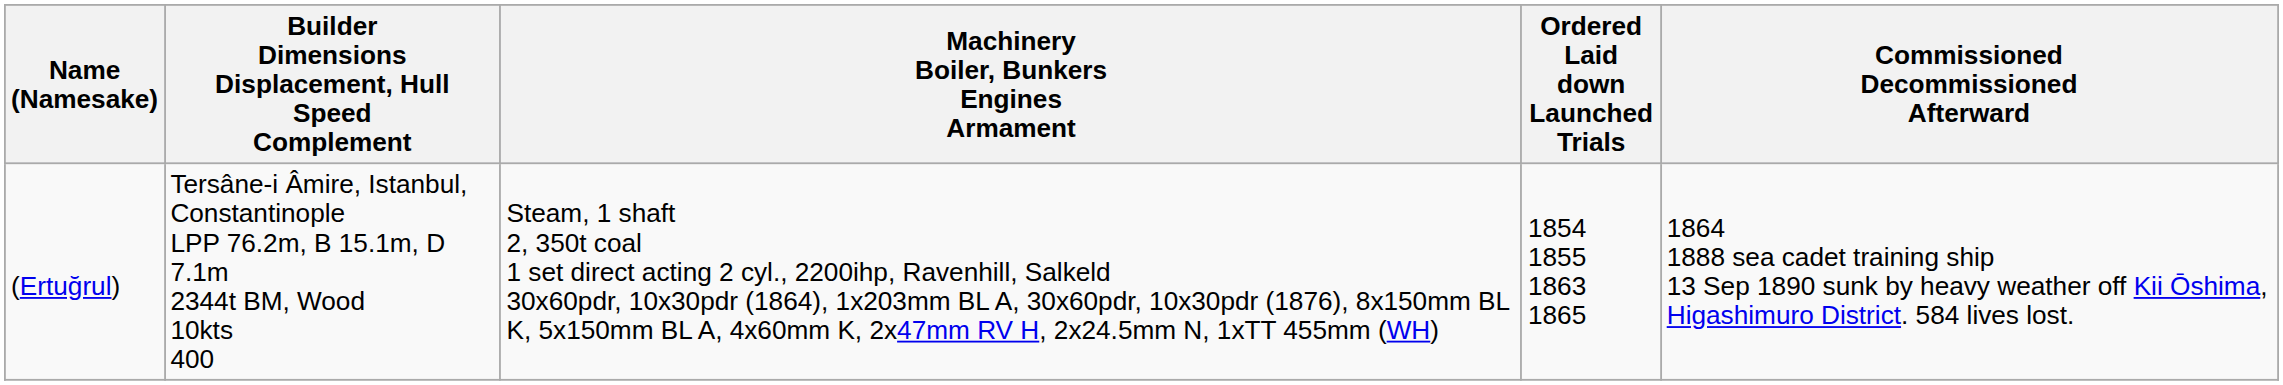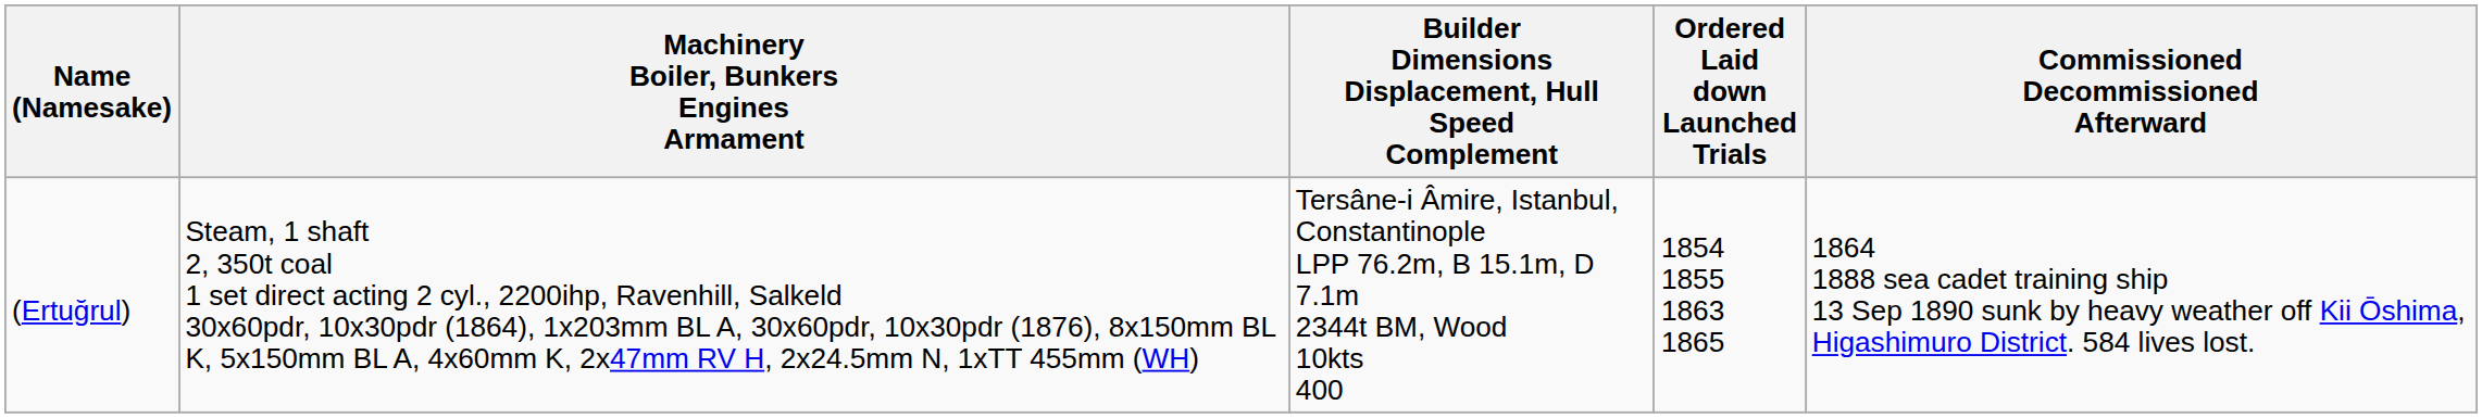 <table class="wikitable" style="font-size:90%;">
 <tr bgcolor="#e6e9ff">
 <th>Name<br>(Namesake)</th>
+<th>Machinery<br>Boiler, Bunkers<br>Engines<br>Armament</th>
 <th>Builder<br>Dimensions<br>Displacement, Hull<br>Speed<br>Complement</th>
-<th>Machinery<br>Boiler, Bunkers<br>Engines<br>Armament</th>
 <th>Ordered<br>Laid down<br>Launched<br>Trials</th>
 <th>Commissioned<br>Decommissioned<br>Afterward</th>
 </tr>
 <tr ---->
 <td><br>(<a href='#'>Ertuğrul</a>)</td>
+<td>Steam, 1 shaft<br>2, 350t coal<br>1 set direct acting 2 cyl., 2200ihp, Ravenhill, Salkeld<br>30x60pdr, 10x30pdr (1864), 1x203mm BL A, 30x60pdr, 10x30pdr (1876), 8x150mm BL K, 5x150mm BL A, 4x60mm K, 2x<a href='#'>47mm RV H</a>, 2x24.5mm N, 1xTT 455mm (<a href='#'>WH</a>)</td>
 <td> Tersâne-i Âmire, Istanbul, Constantinople<br>LPP 76.2m, B 15.1m, D 7.1m<br>2344t BM, Wood<br>10kts<br>400</td>
-<td>Steam, 1 shaft<br>2, 350t coal<br>1 set direct acting 2 cyl., 2200ihp, Ravenhill, Salkeld<br>30x60pdr, 10x30pdr (1864), 1x203mm BL A, 30x60pdr, 10x30pdr (1876), 8x150mm BL K, 5x150mm BL A, 4x60mm K, 2x<a href='#'>47mm RV H</a>, 2x24.5mm N, 1xTT 455mm (<a href='#'>WH</a>)</td>
 <td>1854<br>1855<br>1863<br>1865</td>
 <td>1864<br>1888 sea cadet training ship<br>13 Sep 1890 sunk by heavy weather off <a href='#'>Kii Ōshima</a>, <a href='#'>Higashimuro District</a>. 584 lives lost.</td>
 </tr>
 </table>
